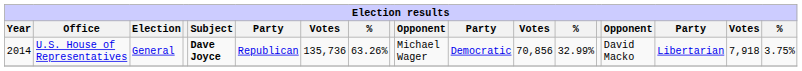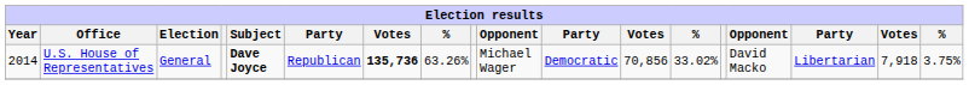 <table class="wikitable collapsible">
 <tr bgcolor=#cccccc>
 <th colspan=24 style="background: #ccccff;">Election results</th>
 </tr>
 <tr>
 <th><strong>Year</strong></th>
 <th><strong>Office</strong></th>
 <th><strong>Election</strong></th>
 <th></th>
 <th><strong>Subject</strong></th>
 <th><strong>Party</strong></th>
 <th><strong>Votes</strong></th>
 <th><strong>%</strong></th>
 <th></th>
 <th><strong>Opponent</strong></th>
 <th><strong>Party</strong></th>
 <th><strong>Votes</strong></th>
 <th><strong>%</strong></th>
 <th></th>
 <th><strong>Opponent</strong></th>
 <th><strong>Party</strong></th>
 <th><strong>Votes</strong></th>
 <th><strong>%</strong></th>
 </tr>
 <tr>
 <td>2014</td>
 <td><a href='#'>U.S. House of Representatives</a></td>
 <td><a href='#'>General</a></td>
 <td></td>
 <td><strong>Dave Joyce</strong></td>
 <td><a href='#'>Republican</a></td>
-<td>135,736</td>
+<td><strong>135,736</strong></td>
 <td>63.26%</td>
 <td></td>
 <td>Michael Wager</td>
 <td><a href='#'>Democratic</a></td>
 <td>70,856</td>
-<td>32.99%</td>
+<td>33.02%</td>
 <td></td>
 <td>David Macko</td>
 <td><a href='#'>Libertarian</a></td>
 <td>7,918</td>
 <td>3.75%</td>
 </tr>
 <tr>
 </tr>
 </table>
